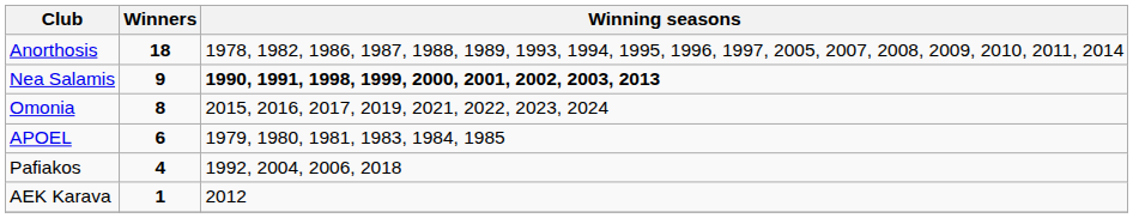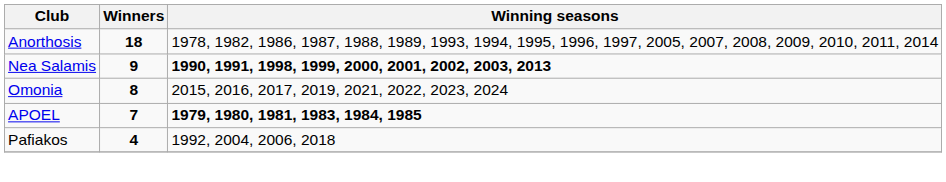 <table class="wikitable">
 <tr>
 <th>Club</th>
 <th>Winners</th>
 <th>Winning seasons</th>
 </tr>
 <tr>
 <td><a href='#'>Anorthosis</a></td>
 <td align="center"><strong>18</strong></td>
 <td>1978, 1982, 1986, 1987, 1988, 1989, 1993, 1994, 1995, 1996, 1997, 2005, 2007, 2008, 2009, 2010, 2011, 2014</td>
 </tr>
 <tr>
 <td><a href='#'>Nea Salamis</a></td>
 <td align="center"><strong>9</strong></td>
 <td><strong>1990, 1991, 1998, 1999, 2000, 2001, 2002, 2003, 2013</strong></td>
 </tr>
 <tr>
 <td><a href='#'>Omonia</a></td>
 <td align="center"><strong>8</strong></td>
 <td>2015, 2016, 2017, 2019, 2021, 2022, 2023, 2024</td>
 </tr>
 <tr>
 <td><a href='#'>APOEL</a></td>
-<td align="center"><strong>6</strong></td>
-<td>1979, 1980, 1981, 1983, 1984, 1985</td>
+<td align="center"><strong>7</strong></td>
+<td><strong>1979, 1980, 1981, 1983, 1984, 1985</strong></td>
 </tr>
 <tr>
 <td>Pafiakos</td>
 <td align="center"><strong>4</strong></td>
 <td>1992, 2004, 2006, 2018</td>
 </tr>
 <tr>
-<td>AEK Karava</td>
-<td align="center"><strong>1</strong></td>
-<td>2012</td>
-</tr>
-<tr>
 </tr>
 </table>
